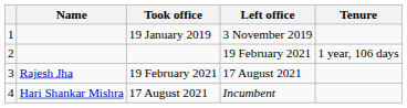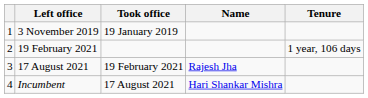 <table class="wikitable sortable">
 <tr>
 <th></th>
+<th>Left office</th>
+<th>Took office</th>
 <th>Name</th>
-<th>Took office</th>
-<th>Left office</th>
 <th>Tenure</th>
 </tr>
 <tr>
 <td>1</td>
+<td>3 November 2019</td>
+<td>19 January 2019</td>
 <td></td>
-<td>19 January 2019</td>
-<td>3 November 2019</td>
 <td></td>
 </tr>
 <tr>
 <td>2</td>
+<td>19 February 2021</td>
 <td></td>
 <td></td>
-<td>19 February 2021</td>
 <td>1 year, 106 days</td>
 </tr>
 <tr>
 <td>3</td>
+<td>17 August 2021</td>
+<td>19 February 2021</td>
 <td><a href='#'>Rajesh Jha</a></td>
-<td>19 February 2021</td>
-<td>17 August 2021</td>
 <td></td>
 </tr>
 <tr>
 <td>4</td>
+<td><em>Incumbent</em></td>
+<td>17 August 2021</td>
 <td><a href='#'>Hari Shankar Mishra</a></td>
-<td>17 August 2021</td>
-<td><em>Incumbent</em></td>
 <td></td>
 </tr>
 </table>
